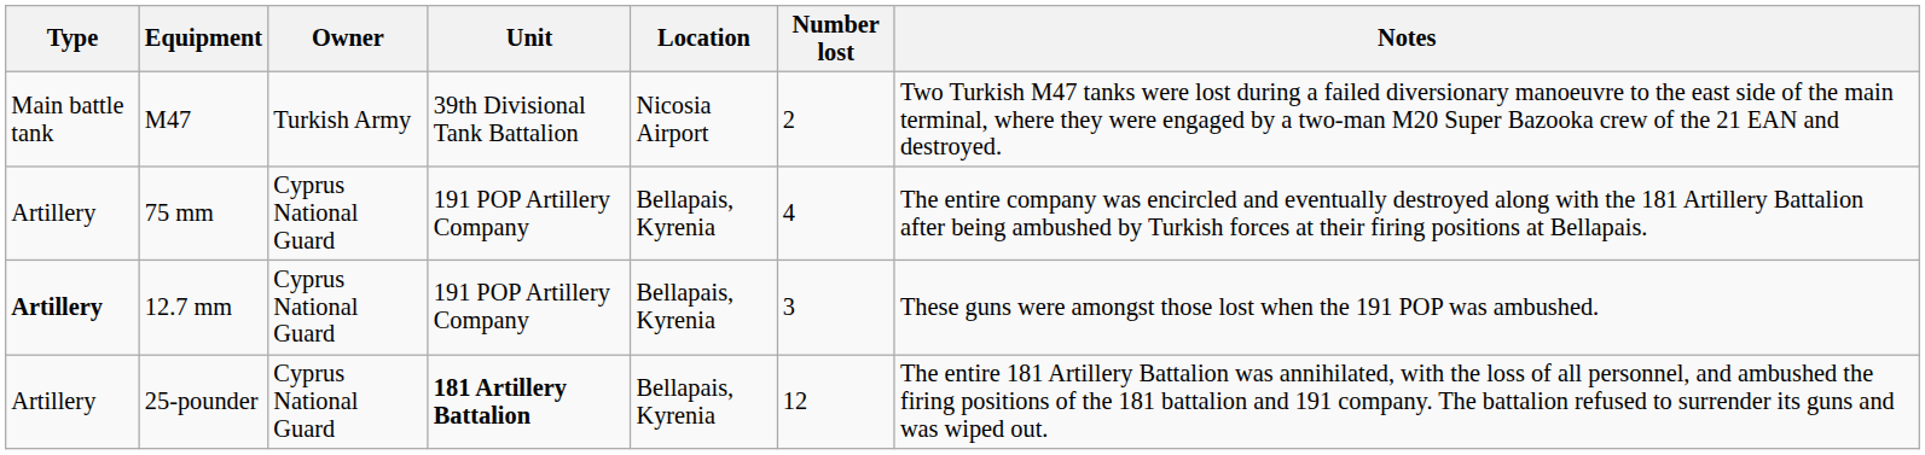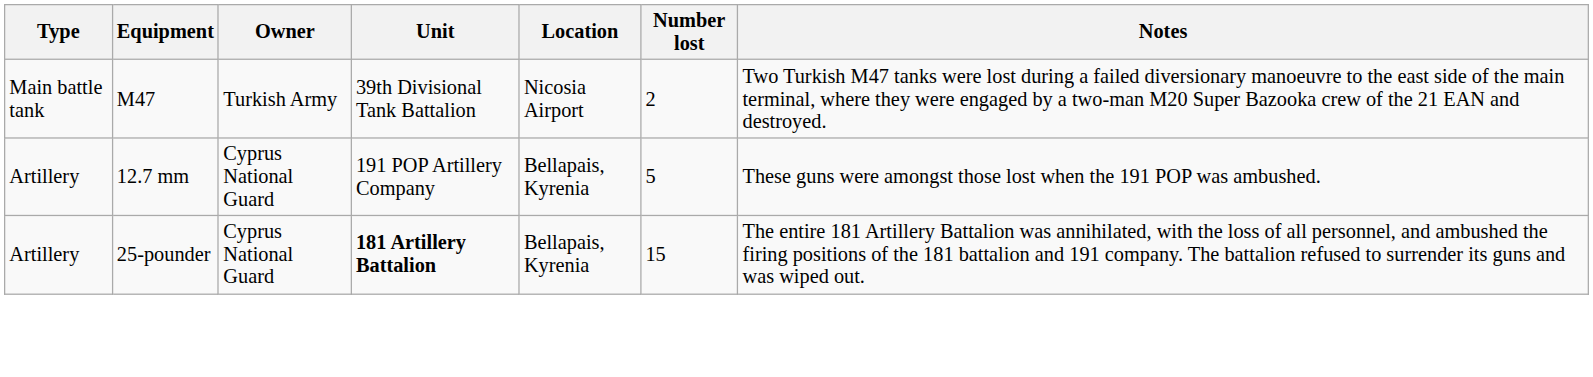 <table class="wikitable">
 <tr>
 <th>Type</th>
 <th>Equipment</th>
 <th>Owner</th>
 <th>Unit</th>
 <th>Location</th>
 <th>Number lost</th>
 <th>Notes</th>
 </tr>
 <tr>
 <td>Main battle tank</td>
 <td>M47</td>
 <td>Turkish Army</td>
 <td>39th Divisional Tank Battalion</td>
 <td>Nicosia Airport</td>
 <td>2</td>
 <td>Two Turkish M47 tanks were lost during a failed diversionary manoeuvre to the east side of the main terminal, where they were engaged by a two-man M20 Super Bazooka crew of the 21 EAN and destroyed.</td>
 </tr>
 <tr>
 <td>Artillery</td>
-<td>75 mm</td>
-<td>Cyprus National Guard</td>
-<td>191 POP Artillery Company</td>
-<td>Bellapais, Kyrenia</td>
-<td>4</td>
-<td>The entire company was encircled and eventually destroyed along with the 181 Artillery Battalion after being ambushed by Turkish forces at their firing positions at Bellapais.</td>
-</tr>
-<tr>
-<td><strong>Artillery</strong></td>
 <td>12.7 mm</td>
 <td>Cyprus National Guard</td>
 <td>191 POP Artillery Company</td>
 <td>Bellapais, Kyrenia</td>
-<td>3</td>
+<td>5</td>
 <td>These guns were amongst those lost when the 191 POP was ambushed.</td>
 </tr>
 <tr>
 <td>Artillery</td>
 <td>25-pounder</td>
 <td>Cyprus National Guard</td>
 <td><strong>181 Artillery Battalion</strong></td>
 <td>Bellapais, Kyrenia</td>
-<td>12</td>
+<td>15</td>
 <td>The entire 181 Artillery Battalion was annihilated, with the loss of all personnel, and ambushed the firing positions of the 181 battalion and 191 company. The battalion refused to surrender its guns and was wiped out.</td>
 </tr>
 </table>
